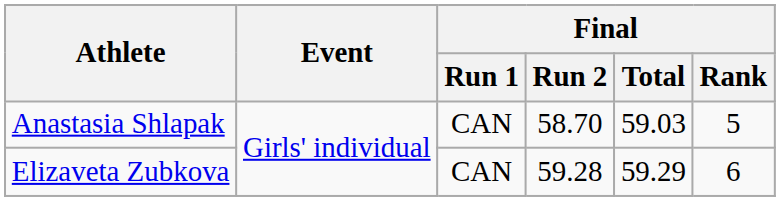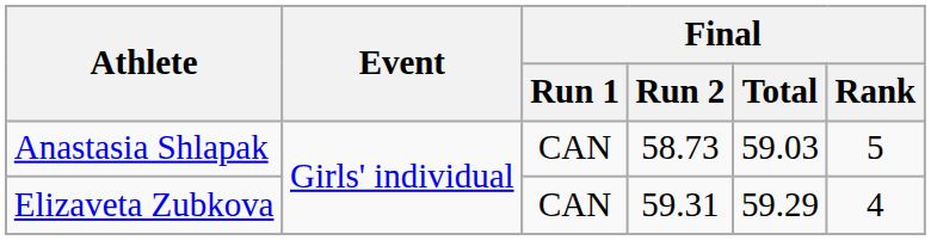 <table class="wikitable" style="font-size:90%; text-align:center;">
 <tr>
 <th rowspan=2>Athlete</th>
 <th rowspan=2>Event</th>
 <th colspan=4>Final</th>
 </tr>
 <tr>
 <th>Run 1</th>
 <th>Run 2</th>
 <th>Total</th>
 <th>Rank</th>
 </tr>
 <tr>
 <td align=left><a href='#'>Anastasia Shlapak</a></td>
 <td rowspan=2 align=left><a href='#'>Girls' individual</a></td>
 <td>CAN</td>
-<td>58.70</td>
+<td>58.73</td>
 <td>59.03</td>
 <td>5</td>
 </tr>
 <tr>
 <td align=left><a href='#'>Elizaveta Zubkova</a></td>
 <td>CAN</td>
-<td>59.28</td>
+<td>59.31</td>
 <td>59.29</td>
-<td>6</td>
+<td>4</td>
 </tr>
 </table>
